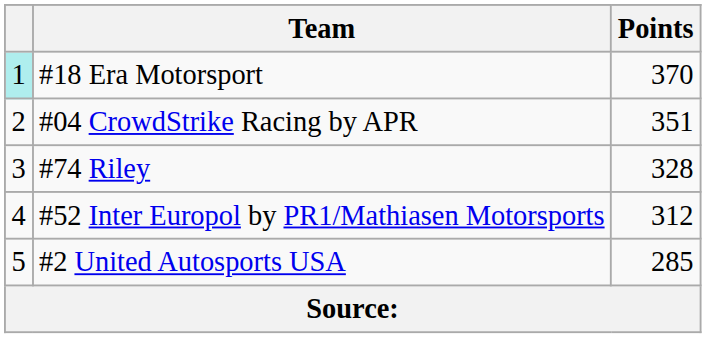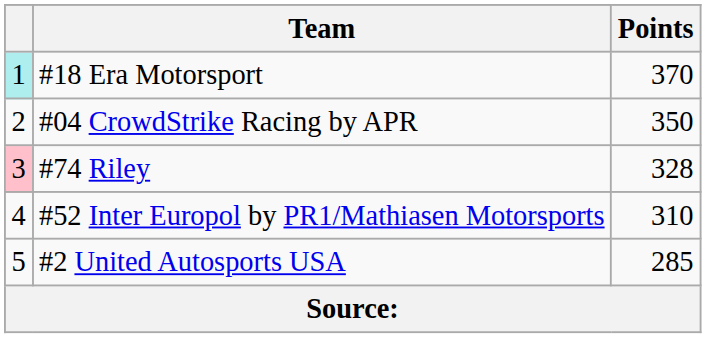 <table class="wikitable" style="font-size: 95%;">
 <tr>
 <th scope="col"></th>
 <th scope="col">Team</th>
 <th scope="col">Points</th>
 </tr>
 <tr>
 <td align=center style="background: paleturquoise;">1</td>
 <td> #18 Era Motorsport</td>
 <td align=right>370</td>
 </tr>
 <tr>
 <td align=center>2</td>
 <td> #04 <a href='#'>CrowdStrike</a> Racing by APR</td>
-<td align=right>351</td>
+<td align=right>350</td>
 </tr>
 <tr>
-<td align=center>3</td>
+<td align=center style="background: pink;">3</td>
 <td> #74 <a href='#'>Riley</a></td>
 <td align=right>328</td>
 </tr>
 <tr>
 <td align=center>4</td>
 <td> #52 <a href='#'>Inter Europol</a> by <a href='#'>PR1/Mathiasen Motorsports</a></td>
-<td align=right>312</td>
+<td align=right>310</td>
 </tr>
 <tr>
 <td align=center>5</td>
 <td> #2 <a href='#'>United Autosports USA</a></td>
 <td align=right>285</td>
 </tr>
 <tr>
 <th colspan=5>Source:</th>
 </tr>
 </table>
